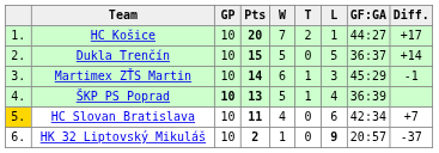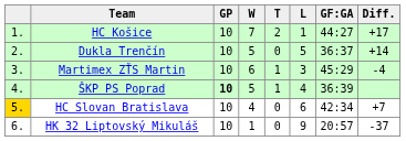 <table cellpadding="3" cellspacing="0" border="1" style="font-size: 95%; text-align: center; border: gray solid 1px; border-collapse: collapse;" width="50%">
 <tr bgcolor=#efefef>
 <th width="20"></th>
 <th width="185">Team</th>
 <th width="20">GP</th>
-<th width="20">Pts</th>
 <th width="20">W</th>
 <th width="20">T</th>
 <th width="20">L</th>
 <th width="20">GF:GA</th>
 <th width="20">Diff.</th>
 </tr>
 <tr align="center" bgcolor="#ccffcc">
 <td>1.</td>
 <td><a href='#'>HC Košice</a></td>
 <td>10</td>
-<td><strong>20</strong></td>
 <td>7</td>
 <td>2</td>
 <td>1</td>
 <td>44:27</td>
 <td>+17</td>
 </tr>
 <tr align="center" bgcolor="#ccffcc">
 <td>2.</td>
 <td><a href='#'>Dukla Trenčín</a></td>
 <td>10</td>
-<td><strong>15</strong></td>
 <td>5</td>
 <td>0</td>
 <td>5</td>
 <td>36:37</td>
 <td>+14</td>
 </tr>
 <tr align="center" bgcolor="#ccffcc">
 <td>3.</td>
 <td><a href='#'>Martimex ZŤS Martin</a></td>
 <td>10</td>
-<td><strong>14</strong></td>
 <td>6</td>
 <td>1</td>
 <td>3</td>
 <td>45:29</td>
-<td>-1</td>
+<td>-4</td>
 </tr>
 <tr align="center" bgcolor="#ccffcc">
 <td>4.</td>
 <td><a href='#'>ŠKP PS Poprad</a></td>
 <td><strong>10</strong></td>
-<td><strong>13</strong></td>
 <td>5</td>
 <td>1</td>
 <td>4</td>
 <td>36:39</td>
 <td -3></td>
 </tr>
 <tr align="center">
 <td style="background: gold;">5.</td>
 <td><a href='#'>HC Slovan Bratislava</a></td>
 <td>10</td>
-<td><strong>11</strong></td>
 <td>4</td>
 <td>0</td>
 <td>6</td>
 <td>42:34</td>
 <td>+7</td>
 </tr>
 <tr align="center">
 <td>6.</td>
 <td><a href='#'>HK 32 Liptovský Mikuláš</a></td>
 <td>10</td>
-<td><strong>2</strong></td>
 <td>1</td>
 <td>0</td>
-<td><strong>9</strong></td>
+<td>9</td>
 <td>20:57</td>
 <td>-37</td>
 </tr>
 </table>
